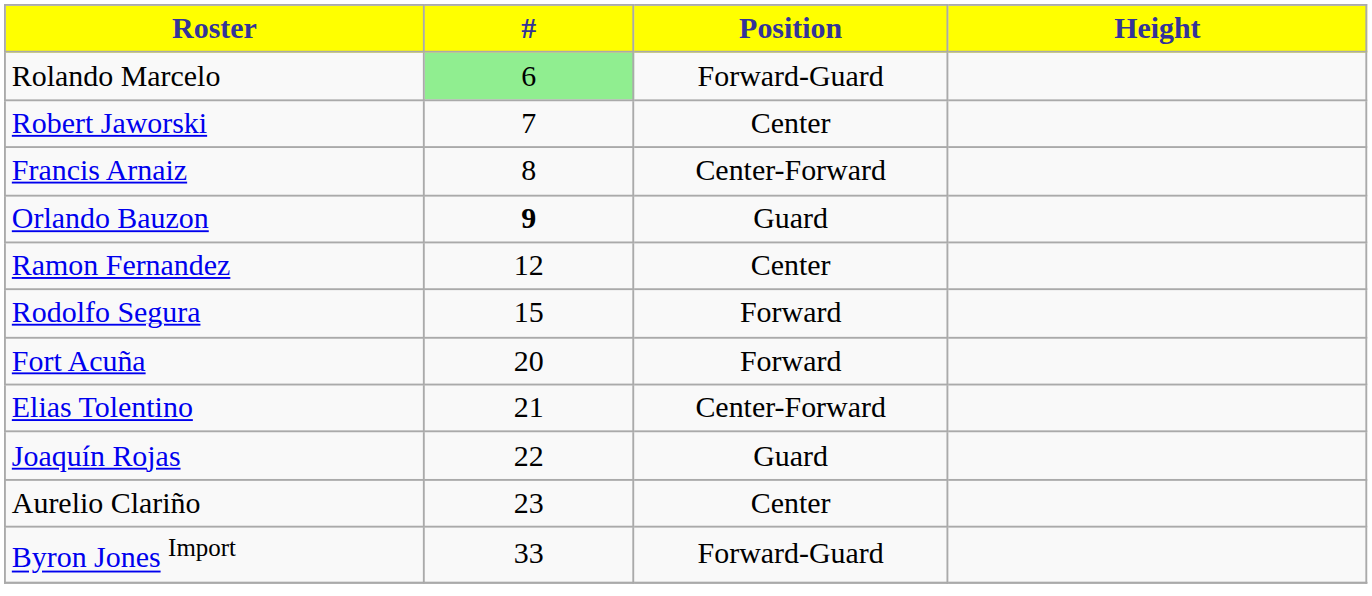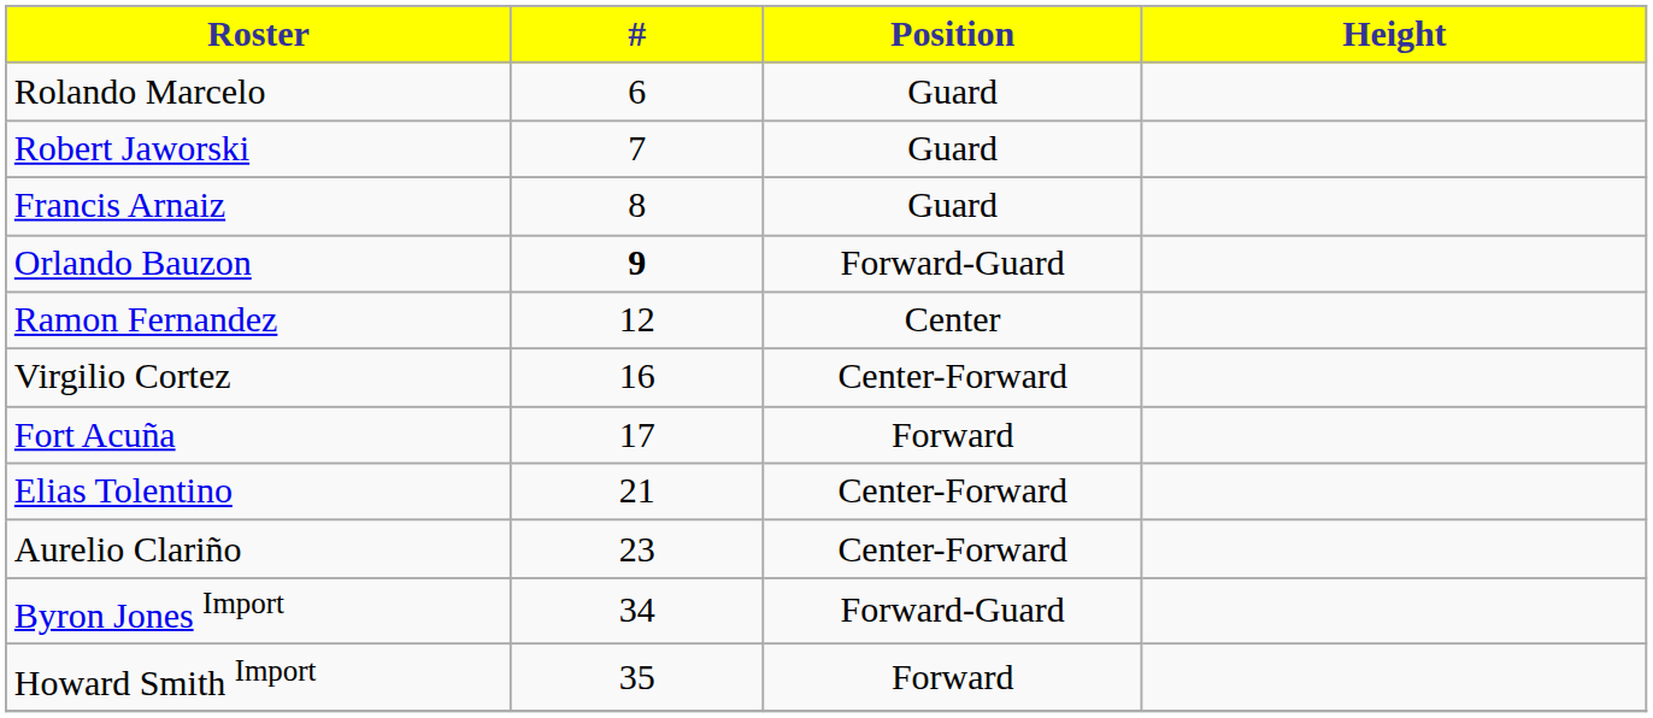 <table class="wikitable" border="1">
 <tr>
 <th style="background:yellow; color:#333399" width="20%">Roster</th>
 <th style="background:yellow; color:#333399" width="10%">#</th>
 <th style="background:yellow; color:#333399" width="15%">Position</th>
 <th style="background:yellow; color:#333399" width="20%">Height</th>
 </tr>
 <tr>
 <td>Rolando Marcelo</td>
-<td align=center style="background: lightgreen;">6</td>
-<td align=center>Forward-Guard</td>
+<td align=center>6</td>
+<td align=center>Guard</td>
 <td align=center></td>
 </tr>
 <tr>
 <td><a href='#'>Robert Jaworski</a></td>
 <td align=center>7</td>
-<td align=center>Center</td>
+<td align=center>Guard</td>
 <td align=center></td>
 </tr>
 <tr>
 <td><a href='#'>Francis Arnaiz</a></td>
 <td align=center>8</td>
-<td align=center>Center-Forward</td>
+<td align=center>Guard</td>
 <td align=center></td>
 </tr>
 <tr>
 <td><a href='#'>Orlando Bauzon</a></td>
 <td align=center><strong>9</strong></td>
-<td align=center>Guard</td>
+<td align=center>Forward-Guard</td>
 <td align=center></td>
 </tr>
 <tr>
 <td><a href='#'>Ramon Fernandez</a></td>
 <td align=center>12</td>
 <td align=center>Center</td>
 <td align=center></td>
 </tr>
 <tr>
-<td><a href='#'>Rodolfo Segura</a></td>
-<td align=center>15</td>
-<td align=center>Forward</td>
+<td>Virgilio Cortez</td>
+<td align=center>16</td>
+<td align=center>Center-Forward</td>
 <td align=center></td>
 </tr>
 <tr>
 <td><a href='#'>Fort Acuña</a></td>
-<td align=center>20</td>
+<td align=center>17</td>
 <td align=center>Forward</td>
 <td align=center></td>
 </tr>
 <tr>
 <td><a href='#'>Elias Tolentino</a></td>
 <td align=center>21</td>
 <td align=center>Center-Forward</td>
 <td align=center></td>
 </tr>
 <tr>
-<td><a href='#'>Joaquín Rojas</a></td>
-<td align=center>22</td>
-<td align=center>Guard</td>
-<td align=center></td>
-</tr>
-<tr>
 <td>Aurelio Clariño</td>
 <td align=center>23</td>
-<td align=center>Center</td>
+<td align=center>Center-Forward</td>
 <td align=center></td>
 </tr>
 <tr>
 <td><a href='#'>Byron Jones</a> <sup> Import </sup></td>
-<td align=center>33</td>
+<td align=center>34</td>
 <td align=center>Forward-Guard</td>
+<td align=center></td>
+</tr>
+<tr>
+<td>Howard Smith <sup> Import </sup></td>
+<td align=center>35</td>
+<td align=center>Forward</td>
 <td align=center></td>
 </tr>
 <tr>
 </tr>
 </table>
